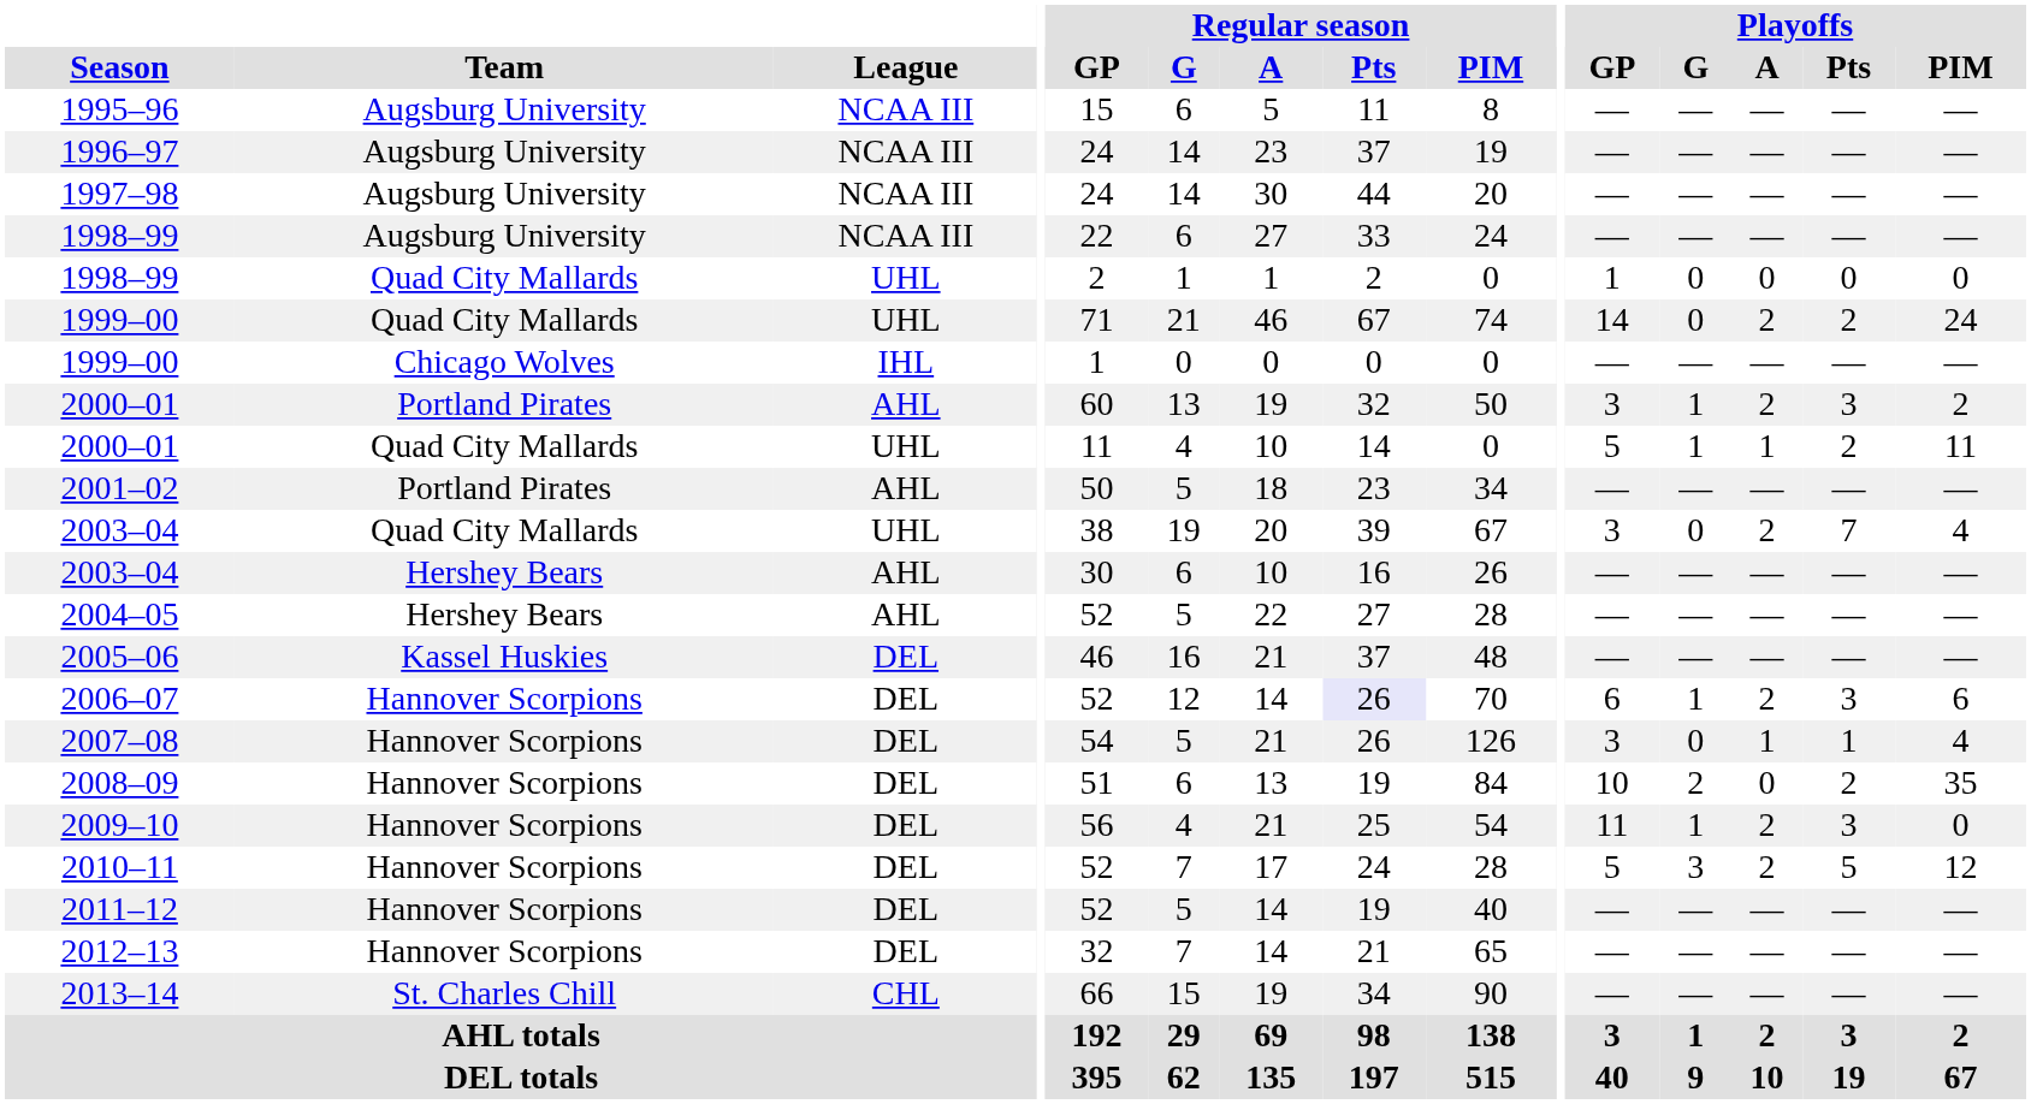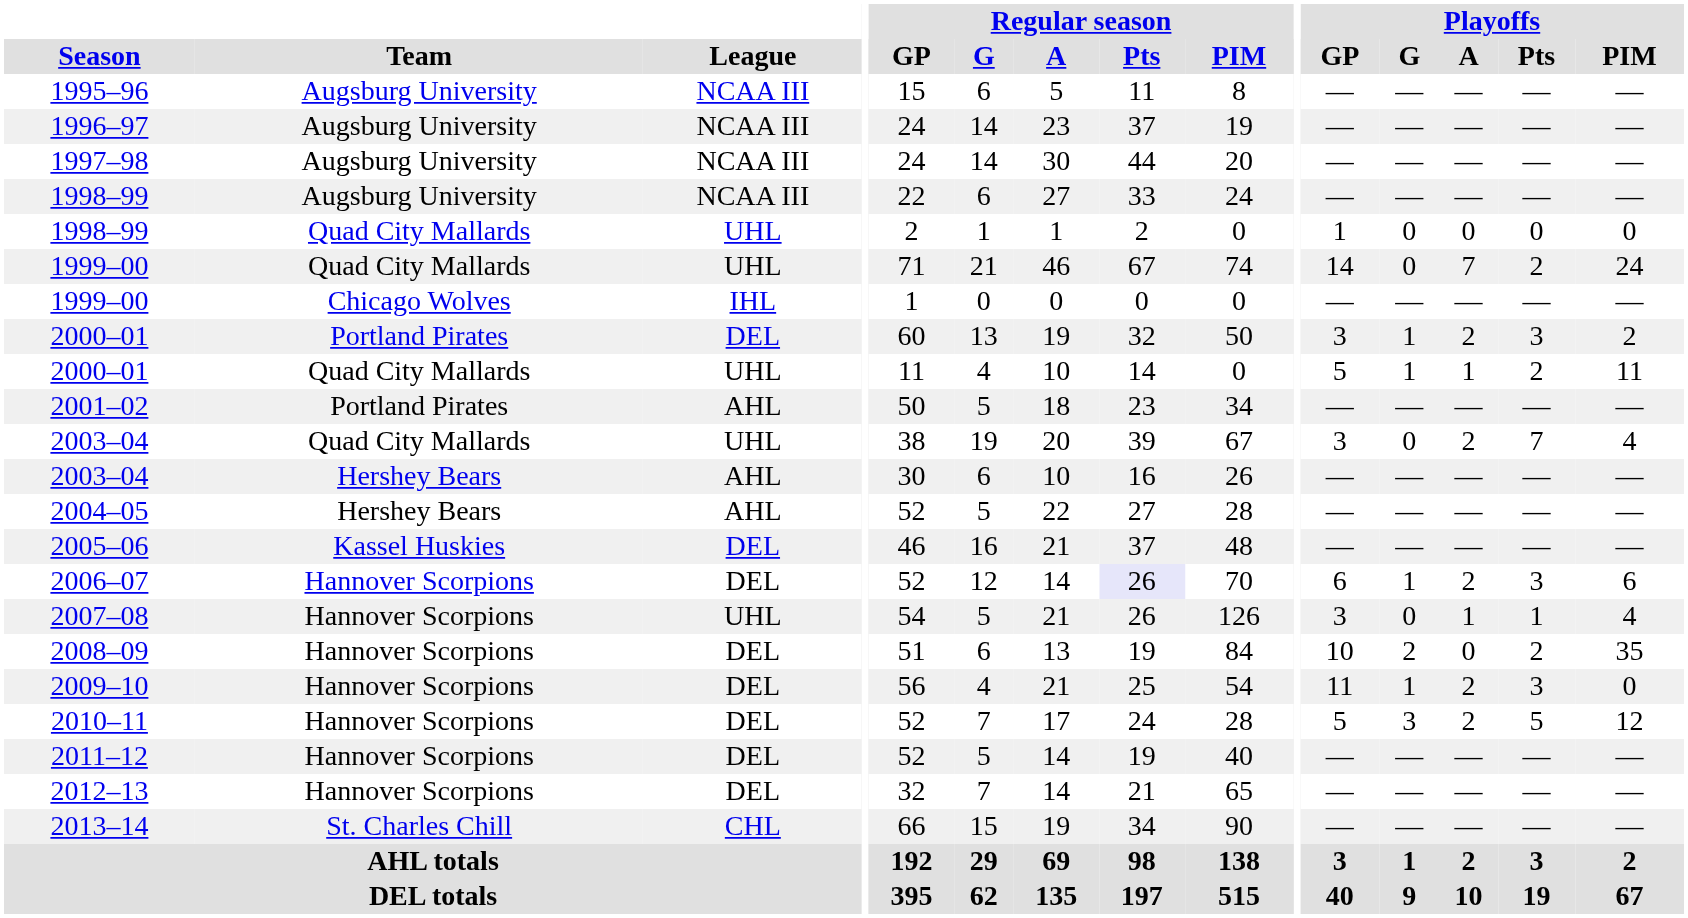 <table border="0" cellpadding="1" cellspacing="0" style="text-align:center; width:60em">
 <tr bgcolor="#e0e0e0">
 <th colspan="3" bgcolor="#ffffff"></th>
 <th rowspan="99" bgcolor="#ffffff"></th>
 <th colspan="5"><a href='#'>Regular season</a></th>
 <th rowspan="99" bgcolor="#ffffff"></th>
 <th colspan="5"><a href='#'>Playoffs</a></th>
 </tr>
 <tr bgcolor="#e0e0e0">
 <th><a href='#'>Season</a></th>
 <th>Team</th>
 <th>League</th>
 <th>GP</th>
 <th><a href='#'>G</a></th>
 <th><a href='#'>A</a></th>
 <th><a href='#'>Pts</a></th>
 <th><a href='#'>PIM</a></th>
 <th>GP</th>
 <th>G</th>
 <th>A</th>
 <th>Pts</th>
 <th>PIM</th>
 </tr>
 <tr>
 <td><a href='#'>1995–96</a></td>
 <td><a href='#'>Augsburg University</a></td>
 <td><a href='#'>NCAA III</a></td>
 <td>15</td>
 <td>6</td>
 <td>5</td>
 <td>11</td>
 <td>8</td>
 <td>—</td>
 <td>—</td>
 <td>—</td>
 <td>—</td>
 <td>—</td>
 </tr>
 <tr bgcolor="#f0f0f0">
 <td><a href='#'>1996–97</a></td>
 <td>Augsburg University</td>
 <td>NCAA III</td>
 <td>24</td>
 <td>14</td>
 <td>23</td>
 <td>37</td>
 <td>19</td>
 <td>—</td>
 <td>—</td>
 <td>—</td>
 <td>—</td>
 <td>—</td>
 </tr>
 <tr>
 <td><a href='#'>1997–98</a></td>
 <td>Augsburg University</td>
 <td>NCAA III</td>
 <td>24</td>
 <td>14</td>
 <td>30</td>
 <td>44</td>
 <td>20</td>
 <td>—</td>
 <td>—</td>
 <td>—</td>
 <td>—</td>
 <td>—</td>
 </tr>
 <tr bgcolor="#f0f0f0">
 <td><a href='#'>1998–99</a></td>
 <td>Augsburg University</td>
 <td>NCAA III</td>
 <td>22</td>
 <td>6</td>
 <td>27</td>
 <td>33</td>
 <td>24</td>
 <td>—</td>
 <td>—</td>
 <td>—</td>
 <td>—</td>
 <td>—</td>
 </tr>
 <tr>
 <td><a href='#'>1998–99</a></td>
 <td><a href='#'>Quad City Mallards</a></td>
 <td><a href='#'>UHL</a></td>
 <td>2</td>
 <td>1</td>
 <td>1</td>
 <td>2</td>
 <td>0</td>
 <td>1</td>
 <td>0</td>
 <td>0</td>
 <td>0</td>
 <td>0</td>
 </tr>
 <tr bgcolor="#f0f0f0">
 <td><a href='#'>1999–00</a></td>
 <td>Quad City Mallards</td>
 <td>UHL</td>
 <td>71</td>
 <td>21</td>
 <td>46</td>
 <td>67</td>
 <td>74</td>
 <td>14</td>
 <td>0</td>
-<td>2</td>
+<td>7</td>
 <td>2</td>
 <td>24</td>
 </tr>
 <tr>
 <td><a href='#'>1999–00</a></td>
 <td><a href='#'>Chicago Wolves</a></td>
 <td><a href='#'>IHL</a></td>
 <td>1</td>
 <td>0</td>
 <td>0</td>
 <td>0</td>
 <td>0</td>
 <td>—</td>
 <td>—</td>
 <td>—</td>
 <td>—</td>
 <td>—</td>
 </tr>
 <tr bgcolor="#f0f0f0">
 <td><a href='#'>2000–01</a></td>
 <td><a href='#'>Portland Pirates</a></td>
-<td><a href='#'>AHL</a></td>
+<td><a href='#'>DEL</a></td>
 <td>60</td>
 <td>13</td>
 <td>19</td>
 <td>32</td>
 <td>50</td>
 <td>3</td>
 <td>1</td>
 <td>2</td>
 <td>3</td>
 <td>2</td>
 </tr>
 <tr>
 <td><a href='#'>2000–01</a></td>
 <td>Quad City Mallards</td>
 <td>UHL</td>
 <td>11</td>
 <td>4</td>
 <td>10</td>
 <td>14</td>
 <td>0</td>
 <td>5</td>
 <td>1</td>
 <td>1</td>
 <td>2</td>
 <td>11</td>
 </tr>
 <tr bgcolor="#f0f0f0">
 <td><a href='#'>2001–02</a></td>
 <td>Portland Pirates</td>
 <td>AHL</td>
 <td>50</td>
 <td>5</td>
 <td>18</td>
 <td>23</td>
 <td>34</td>
 <td>—</td>
 <td>—</td>
 <td>—</td>
 <td>—</td>
 <td>—</td>
 </tr>
 <tr>
 <td><a href='#'>2003–04</a></td>
 <td>Quad City Mallards</td>
 <td>UHL</td>
 <td>38</td>
 <td>19</td>
 <td>20</td>
 <td>39</td>
 <td>67</td>
 <td>3</td>
 <td>0</td>
 <td>2</td>
 <td>7</td>
 <td>4</td>
 </tr>
 <tr bgcolor="#f0f0f0">
 <td><a href='#'>2003–04</a></td>
 <td><a href='#'>Hershey Bears</a></td>
 <td>AHL</td>
 <td>30</td>
 <td>6</td>
 <td>10</td>
 <td>16</td>
 <td>26</td>
 <td>—</td>
 <td>—</td>
 <td>—</td>
 <td>—</td>
 <td>—</td>
 </tr>
 <tr>
 <td><a href='#'>2004–05</a></td>
 <td>Hershey Bears</td>
 <td>AHL</td>
 <td>52</td>
 <td>5</td>
 <td>22</td>
 <td>27</td>
 <td>28</td>
 <td>—</td>
 <td>—</td>
 <td>—</td>
 <td>—</td>
 <td>—</td>
 </tr>
 <tr bgcolor="#f0f0f0">
 <td><a href='#'>2005–06</a></td>
 <td><a href='#'>Kassel Huskies</a></td>
 <td><a href='#'>DEL</a></td>
 <td>46</td>
 <td>16</td>
 <td>21</td>
 <td>37</td>
 <td>48</td>
 <td>—</td>
 <td>—</td>
 <td>—</td>
 <td>—</td>
 <td>—</td>
 </tr>
 <tr>
 <td><a href='#'>2006–07</a></td>
 <td><a href='#'>Hannover Scorpions</a></td>
 <td>DEL</td>
 <td>52</td>
 <td>12</td>
 <td>14</td>
 <td style="background: lavender;">26</td>
 <td>70</td>
 <td>6</td>
 <td>1</td>
 <td>2</td>
 <td>3</td>
 <td>6</td>
 </tr>
 <tr bgcolor="#f0f0f0">
 <td><a href='#'>2007–08</a></td>
 <td>Hannover Scorpions</td>
-<td>DEL</td>
+<td>UHL</td>
 <td>54</td>
 <td>5</td>
 <td>21</td>
 <td>26</td>
 <td>126</td>
 <td>3</td>
 <td>0</td>
 <td>1</td>
 <td>1</td>
 <td>4</td>
 </tr>
 <tr>
 <td><a href='#'>2008–09</a></td>
 <td>Hannover Scorpions</td>
 <td>DEL</td>
 <td>51</td>
 <td>6</td>
 <td>13</td>
 <td>19</td>
 <td>84</td>
 <td>10</td>
 <td>2</td>
 <td>0</td>
 <td>2</td>
 <td>35</td>
 </tr>
 <tr bgcolor="#f0f0f0">
 <td><a href='#'>2009–10</a></td>
 <td>Hannover Scorpions</td>
 <td>DEL</td>
 <td>56</td>
 <td>4</td>
 <td>21</td>
 <td>25</td>
 <td>54</td>
 <td>11</td>
 <td>1</td>
 <td>2</td>
 <td>3</td>
 <td>0</td>
 </tr>
 <tr>
 <td><a href='#'>2010–11</a></td>
 <td>Hannover Scorpions</td>
 <td>DEL</td>
 <td>52</td>
 <td>7</td>
 <td>17</td>
 <td>24</td>
 <td>28</td>
 <td>5</td>
 <td>3</td>
 <td>2</td>
 <td>5</td>
 <td>12</td>
 </tr>
 <tr bgcolor="#f0f0f0">
 <td><a href='#'>2011–12</a></td>
 <td>Hannover Scorpions</td>
 <td>DEL</td>
 <td>52</td>
 <td>5</td>
 <td>14</td>
 <td>19</td>
 <td>40</td>
 <td>—</td>
 <td>—</td>
 <td>—</td>
 <td>—</td>
 <td>—</td>
 </tr>
 <tr>
 <td><a href='#'>2012–13</a></td>
 <td>Hannover Scorpions</td>
 <td>DEL</td>
 <td>32</td>
 <td>7</td>
 <td>14</td>
 <td>21</td>
 <td>65</td>
 <td>—</td>
 <td>—</td>
 <td>—</td>
 <td>—</td>
 <td>—</td>
 </tr>
 <tr bgcolor="#f0f0f0">
 <td><a href='#'>2013–14</a></td>
 <td><a href='#'>St. Charles Chill</a></td>
 <td><a href='#'>CHL</a></td>
 <td>66</td>
 <td>15</td>
 <td>19</td>
 <td>34</td>
 <td>90</td>
 <td>—</td>
 <td>—</td>
 <td>—</td>
 <td>—</td>
 <td>—</td>
 </tr>
 <tr>
 </tr>
 <tr ALIGN="center" bgcolor="#e0e0e0">
 <th colspan="3">AHL totals</th>
 <th ALIGN="center">192</th>
 <th ALIGN="center">29</th>
 <th ALIGN="center">69</th>
 <th ALIGN="center">98</th>
 <th ALIGN="center">138</th>
 <th ALIGN="center">3</th>
 <th ALIGN="center">1</th>
 <th ALIGN="center">2</th>
 <th ALIGN="center">3</th>
 <th ALIGN="center">2</th>
 </tr>
 <tr>
 </tr>
 <tr ALIGN="center" bgcolor="#e0e0e0">
 <th colspan="3">DEL totals</th>
 <th ALIGN="center">395</th>
 <th ALIGN="center">62</th>
 <th ALIGN="center">135</th>
 <th ALIGN="center">197</th>
 <th ALIGN="center">515</th>
 <th ALIGN="center">40</th>
 <th ALIGN="center">9</th>
 <th ALIGN="center">10</th>
 <th ALIGN="center">19</th>
 <th ALIGN="center">67</th>
 </tr>
 </table>
